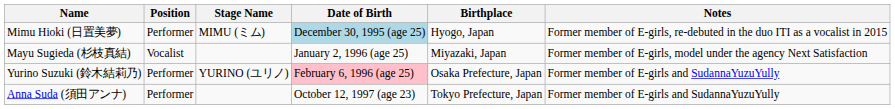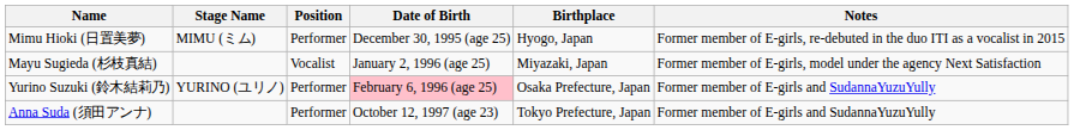 <table class="wikitable">
 <tr>
 <th>Name</th>
+<th>Stage Name</th>
 <th>Position</th>
-<th>Stage Name</th>
 <th>Date of Birth</th>
 <th>Birthplace</th>
 <th>Notes</th>
 </tr>
 <tr>
 <td>Mimu Hioki (日置美夢)</td>
+<td>MIMU (ミム)</td>
 <td>Performer</td>
-<td>MIMU (ミム)</td>
-<td style="background: lightblue;">December 30, 1995 (age 25)</td>
+<td>December 30, 1995 (age 25)</td>
 <td>Hyogo, Japan</td>
 <td>Former member of E-girls, re-debuted in the duo ITI as a vocalist in 2015</td>
 </tr>
 <tr>
 <td>Mayu Sugieda (杉枝真結)</td>
+<td></td>
 <td>Vocalist</td>
-<td></td>
 <td>January 2, 1996 (age 25)</td>
 <td>Miyazaki, Japan</td>
 <td>Former member of E-girls, model under the agency Next Satisfaction</td>
 </tr>
 <tr>
 <td>Yurino Suzuki (鈴木結莉乃)</td>
+<td>YURINO (ユリノ)</td>
 <td>Performer</td>
-<td>YURINO (ユリノ)</td>
 <td style="background: pink;">February 6, 1996 (age 25)</td>
 <td>Osaka Prefecture, Japan</td>
 <td>Former member of E-girls and <a href='#'>SudannaYuzuYully</a></td>
 </tr>
 <tr>
 <td><a href='#'>Anna Suda</a> (須田アンナ)</td>
+<td></td>
 <td>Performer</td>
-<td></td>
 <td>October 12, 1997 (age 23)</td>
 <td>Tokyo Prefecture, Japan</td>
 <td>Former member of E-girls and SudannaYuzuYully</td>
 </tr>
 </table>
